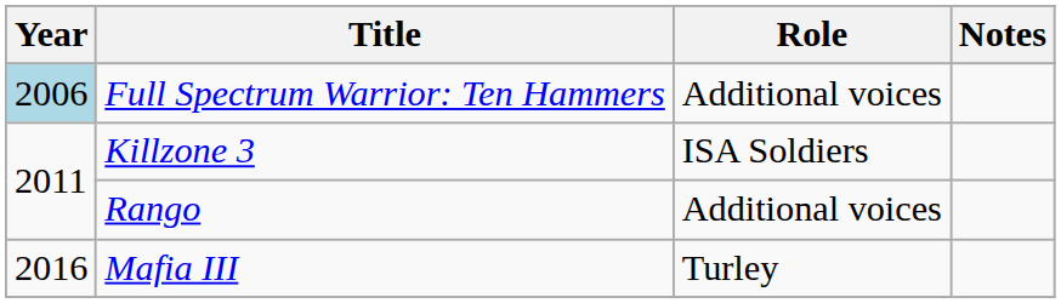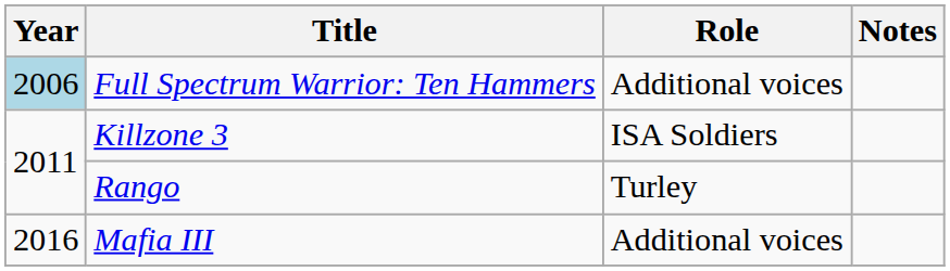 <table class="wikitable sortable">
 <tr>
 <th>Year</th>
 <th>Title</th>
 <th>Role</th>
 <th class="unsortable">Notes</th>
 </tr>
 <tr>
 <td style="background: lightblue;">2006</td>
 <td><em><a href='#'>Full Spectrum Warrior: Ten Hammers</a></em></td>
 <td>Additional voices</td>
 <td></td>
 </tr>
 <tr>
 <td rowspan="2">2011</td>
 <td><em><a href='#'>Killzone 3</a></em></td>
 <td>ISA Soldiers</td>
 <td></td>
 </tr>
 <tr>
 <td><em><a href='#'>Rango</a></em></td>
-<td>Additional voices</td>
+<td>Turley</td>
 <td></td>
 </tr>
 <tr>
 <td>2016</td>
 <td><em><a href='#'>Mafia III</a></em></td>
-<td>Turley</td>
+<td>Additional voices</td>
 <td></td>
 </tr>
 </table>
